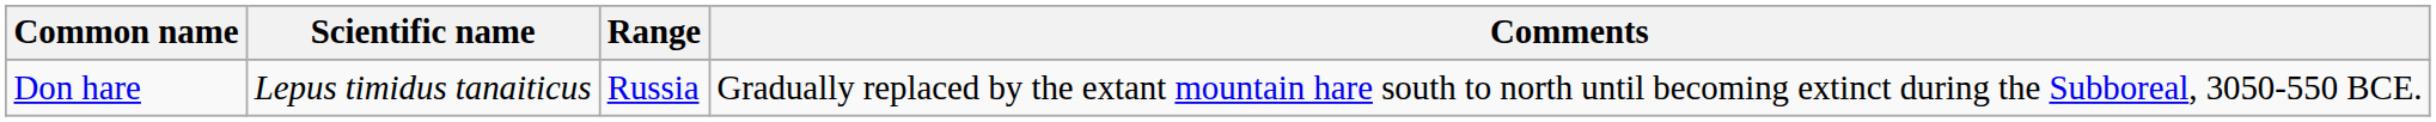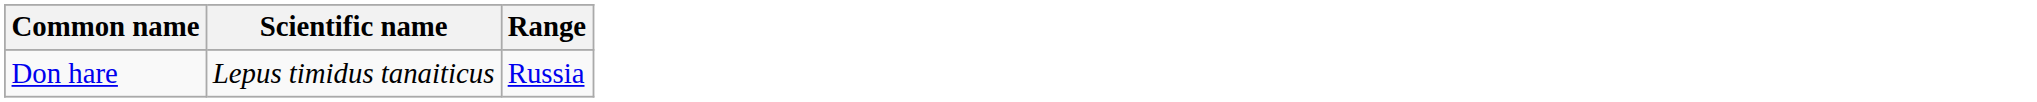 <table class="wikitable">
 <tr>
 <th>Common name</th>
 <th>Scientific name</th>
 <th>Range</th>
-<th class="unsortable">Comments</th>
 </tr>
 <tr>
 <td><a href='#'>Don hare</a></td>
 <td><em>Lepus timidus tanaiticus</em></td>
 <td><a href='#'>Russia</a></td>
-<td>Gradually replaced by the extant <a href='#'>mountain hare</a> south to north until becoming extinct during the <a href='#'>Subboreal</a>, 3050-550 BCE.</td>
 </tr>
 </table>
